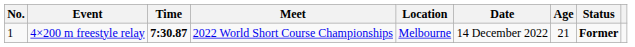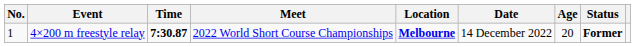 <table class="wikitable">
 <tr>
 <th>No.</th>
 <th>Event</th>
 <th>Time</th>
 <th>Meet</th>
 <th>Location</th>
 <th>Date</th>
 <th>Age</th>
 <th>Status</th>
 <th></th>
 </tr>
 <tr>
 <td>1</td>
 <td><a href='#'>4×200 m freestyle relay</a></td>
 <td style="text-align:center;"><strong>7:30.87</strong></td>
 <td><a href='#'>2022 World Short Course Championships</a></td>
-<td><a href='#'>Melbourne</a></td>
+<td><strong><a href='#'>Melbourne</a></strong></td>
 <td>14 December 2022</td>
-<td style="text-align:center;">21</td>
+<td style="text-align:center;">20</td>
 <td style="text-align:center;"><strong>Former</strong></td>
 <td style="text-align:center;"></td>
 </tr>
 </table>
